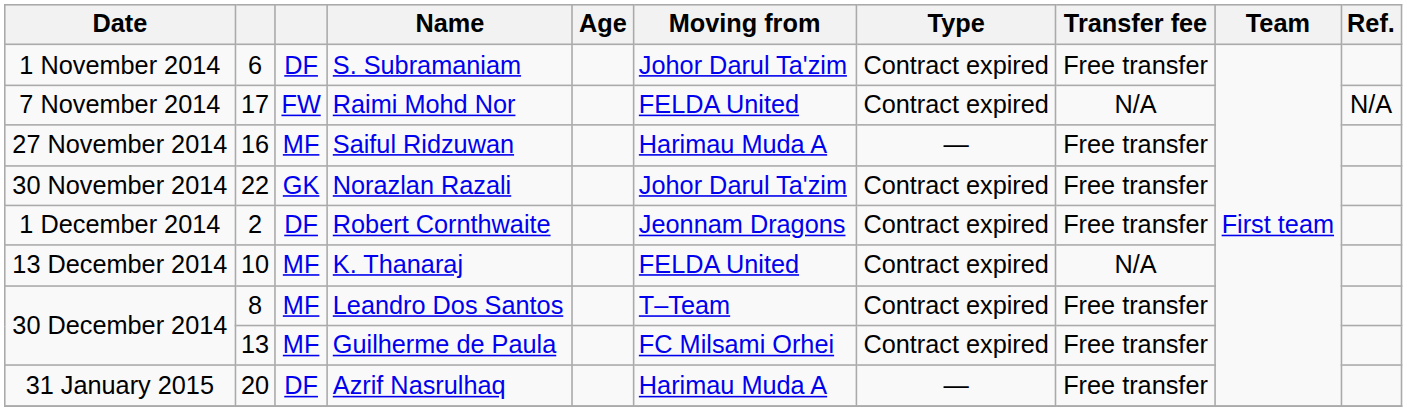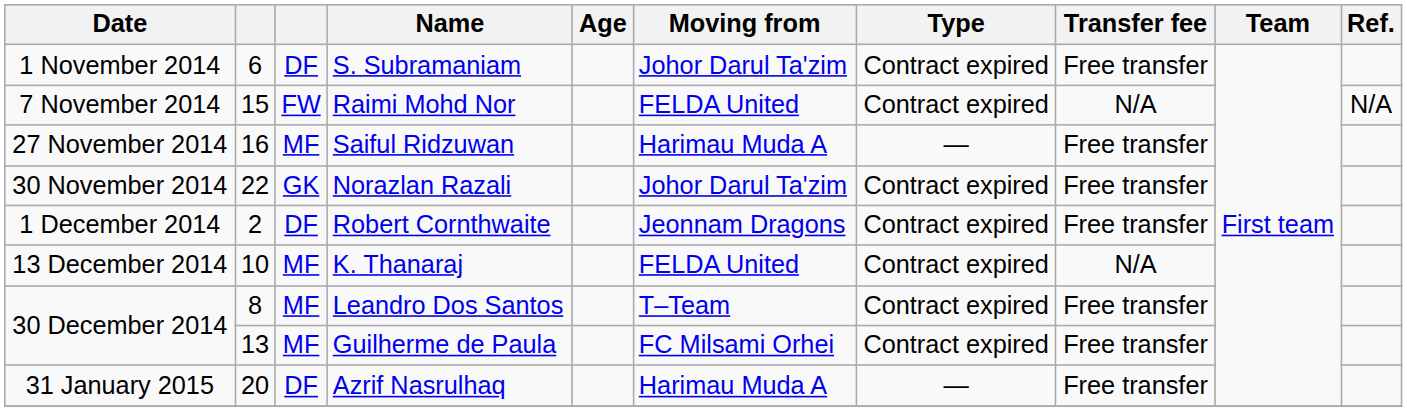 <table class="wikitable sortable" style="width:70%; text-align:center; font-size:100%; text-align:centre;">
 <tr>
 <th>Date</th>
 <th></th>
 <th></th>
 <th>Name</th>
 <th>Age</th>
 <th>Moving from</th>
 <th>Type</th>
 <th>Transfer fee</th>
 <th>Team</th>
 <th>Ref.</th>
 </tr>
 <tr>
 <td>1 November 2014</td>
 <td>6</td>
 <td><a href='#'>DF</a></td>
 <td style="text-align:left"> <a href='#'>S. Subramaniam</a></td>
 <td></td>
 <td style="text-align:left"> <a href='#'>Johor Darul Ta'zim</a></td>
 <td>Contract expired</td>
 <td>Free transfer</td>
 <td rowspan="9"><a href='#'>First team</a></td>
 <td></td>
 </tr>
 <tr>
 <td>7 November 2014</td>
-<td>17</td>
+<td>15</td>
 <td><a href='#'>FW</a></td>
 <td style="text-align:left"> <a href='#'>Raimi Mohd Nor</a></td>
 <td></td>
 <td style="text-align:left"> <a href='#'>FELDA United</a></td>
 <td>Contract expired</td>
 <td>N/A</td>
 <td>N/A</td>
 </tr>
 <tr>
 <td>27 November 2014</td>
 <td>16</td>
 <td><a href='#'>MF</a></td>
 <td style="text-align:left"> <a href='#'>Saiful Ridzuwan</a></td>
 <td></td>
 <td style="text-align:left"> <a href='#'>Harimau Muda A</a></td>
 <td>—</td>
 <td>Free transfer</td>
 <td></td>
 </tr>
 <tr>
 <td>30 November 2014</td>
 <td>22</td>
 <td><a href='#'>GK</a></td>
 <td style="text-align:left"> <a href='#'>Norazlan Razali</a></td>
 <td></td>
 <td style="text-align:left"> <a href='#'>Johor Darul Ta'zim</a></td>
 <td>Contract expired</td>
 <td>Free transfer</td>
 <td></td>
 </tr>
 <tr>
 <td>1 December 2014</td>
 <td>2</td>
 <td><a href='#'>DF</a></td>
 <td style="text-align:left"> <a href='#'>Robert Cornthwaite</a></td>
 <td></td>
 <td style="text-align:left"> <a href='#'>Jeonnam Dragons</a></td>
 <td>Contract expired</td>
 <td>Free transfer</td>
 <td></td>
 </tr>
 <tr>
 <td>13 December 2014</td>
 <td>10</td>
 <td><a href='#'>MF</a></td>
 <td style="text-align:left"> <a href='#'>K. Thanaraj</a></td>
 <td></td>
 <td style="text-align:left"> <a href='#'>FELDA United</a></td>
 <td>Contract expired</td>
 <td>N/A</td>
 <td></td>
 </tr>
 <tr>
 <td rowspan="2">30 December 2014</td>
 <td>8</td>
 <td><a href='#'>MF</a></td>
 <td style="text-align:left"> <a href='#'>Leandro Dos Santos</a></td>
 <td></td>
 <td style="text-align:left"> <a href='#'>T–Team</a></td>
 <td>Contract expired</td>
 <td>Free transfer</td>
 <td></td>
 </tr>
 <tr>
 <td>13</td>
 <td><a href='#'>MF</a></td>
 <td style="text-align:left"> <a href='#'>Guilherme de Paula</a></td>
 <td></td>
 <td style="text-align:left"> <a href='#'>FC Milsami Orhei</a></td>
 <td>Contract expired</td>
 <td>Free transfer</td>
 <td></td>
 </tr>
 <tr>
 <td>31 January 2015</td>
 <td>20</td>
 <td><a href='#'>DF</a></td>
 <td style="text-align:left"> <a href='#'>Azrif Nasrulhaq</a></td>
 <td></td>
 <td style="text-align:left"> <a href='#'>Harimau Muda A</a></td>
 <td>—</td>
 <td>Free transfer</td>
 <td></td>
 </tr>
 <tr>
 </tr>
 </table>
